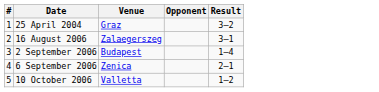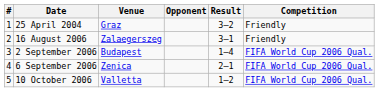 <table class="wikitable">
 <tr>
 <th>#</th>
 <th>Date</th>
 <th>Venue</th>
 <th>Opponent</th>
 <th>Result</th>
+<th>Competition</th>
 </tr>
 <tr>
 <td>1</td>
 <td>25 April 2004</td>
 <td><a href='#'>Graz</a></td>
 <td></td>
 <td align="center">3–2</td>
+<td>Friendly</td>
 </tr>
 <tr>
 <td>2</td>
 <td>16 August 2006</td>
 <td><a href='#'>Zalaegerszeg</a></td>
 <td></td>
 <td align="center">3–1</td>
+<td>Friendly</td>
 </tr>
 <tr>
 <td>3</td>
 <td>2 September 2006</td>
 <td><a href='#'>Budapest</a></td>
 <td></td>
 <td align="center">1–4</td>
+<td><a href='#'>FIFA World Cup 2006 Qual.</a></td>
 </tr>
 <tr>
 <td>4</td>
 <td>6 September 2006</td>
 <td><a href='#'>Zenica</a></td>
 <td></td>
 <td align="center">2–1</td>
+<td><a href='#'>FIFA World Cup 2006 Qual.</a></td>
 </tr>
 <tr>
 <td>5</td>
 <td>10 October 2006</td>
 <td><a href='#'>Valletta</a></td>
 <td></td>
 <td align="center">1–2</td>
+<td><a href='#'>FIFA World Cup 2006 Qual.</a></td>
 </tr>
 </table>
